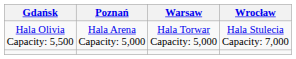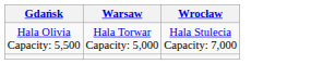 <table class="wikitable" style="text-align:center;">
 <tr>
 <th><a href='#'>Gdańsk</a></th>
-<th><a href='#'>Poznań</a></th>
 <th><a href='#'>Warsaw</a></th>
 <th><a href='#'>Wrocław</a></th>
 </tr>
 <tr>
 <td><a href='#'>Hala Olivia</a><br>Capacity: 5,500</td>
-<td><a href='#'>Hala Arena</a><br>Capacity: 5,000</td>
 <td><a href='#'>Hala Torwar</a><br>Capacity: 5,000</td>
 <td><a href='#'>Hala Stulecia</a><br>Capacity: 7,000</td>
 </tr>
 <tr>
 <td></td>
 <td></td>
 <td></td>
-<td></td>
 </tr>
 </table>
